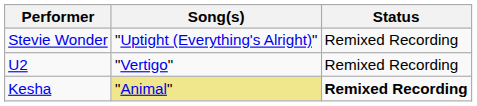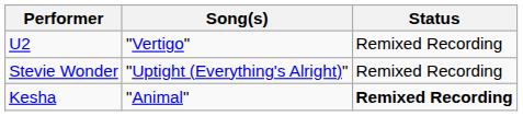 <table class="wikitable" style="font-size:85%">
 <tr>
 <th>Performer</th>
 <th>Song(s)</th>
 <th>Status</th>
 </tr>
 <tr>
+<td> <a href='#'>U2</a></td>
+<td>"<a href='#'>Vertigo</a>"</td>
+<td>Remixed Recording</td>
+</tr>
+<tr>
 <td> <a href='#'>Stevie Wonder</a></td>
 <td>"<a href='#'>Uptight (Everything's Alright)</a>"</td>
 <td>Remixed Recording</td>
 </tr>
 <tr>
-<td> <a href='#'>U2</a></td>
-<td>"<a href='#'>Vertigo</a>"</td>
-<td>Remixed Recording</td>
-</tr>
-<tr>
 <td> <a href='#'>Kesha</a></td>
-<td style="background: khaki;">"<a href='#'>Animal</a>"</td>
+<td>"<a href='#'>Animal</a>"</td>
 <td><strong>Remixed Recording</strong></td>
 </tr>
 </table>
